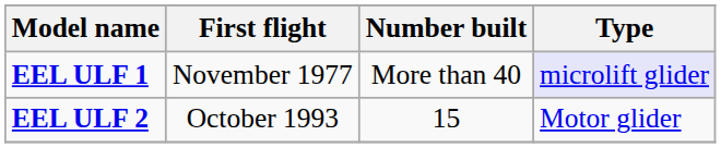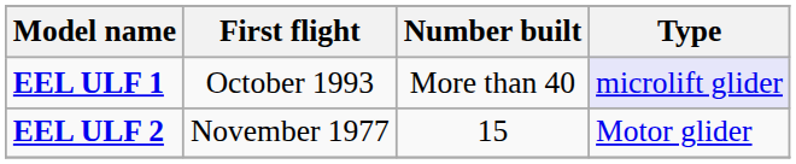 <table class="wikitable" align=center style="font-size:90%;">
 <tr>
 </tr>
 <tr style="background:#efefef;">
 <th>Model name</th>
 <th>First flight</th>
 <th>Number built</th>
 <th>Type</th>
 </tr>
 <tr>
 <td align=left><strong><a href='#'>EEL ULF 1</a></strong></td>
-<td align=center>November 1977</td>
+<td align=center>October 1993</td>
 <td align=center>More than 40</td>
 <td align=left style="background: lavender;"><a href='#'>microlift glider</a></td>
 </tr>
 <tr>
 <td align=left><strong><a href='#'>EEL ULF 2</a></strong></td>
-<td align=center>October 1993</td>
+<td align=center>November 1977</td>
 <td align=center>15</td>
 <td align=left><a href='#'>Motor glider</a></td>
 </tr>
 <tr>
 </tr>
 </table>
